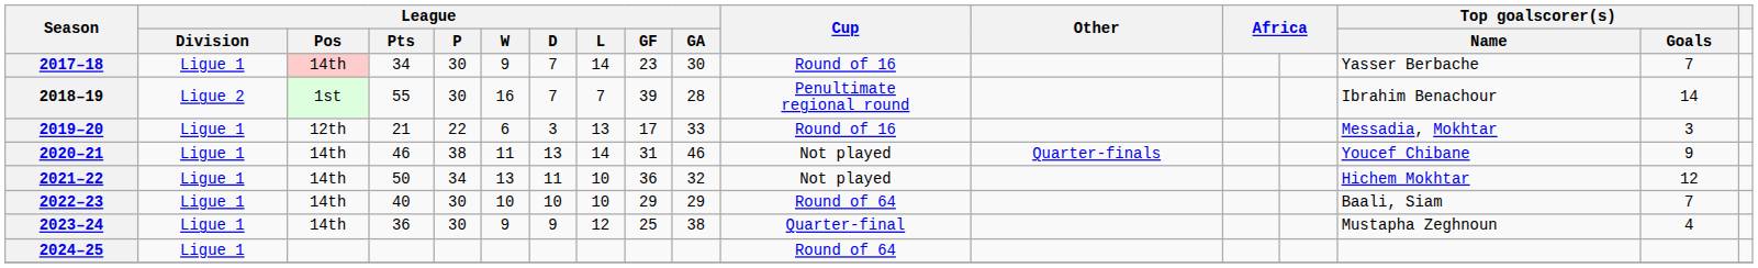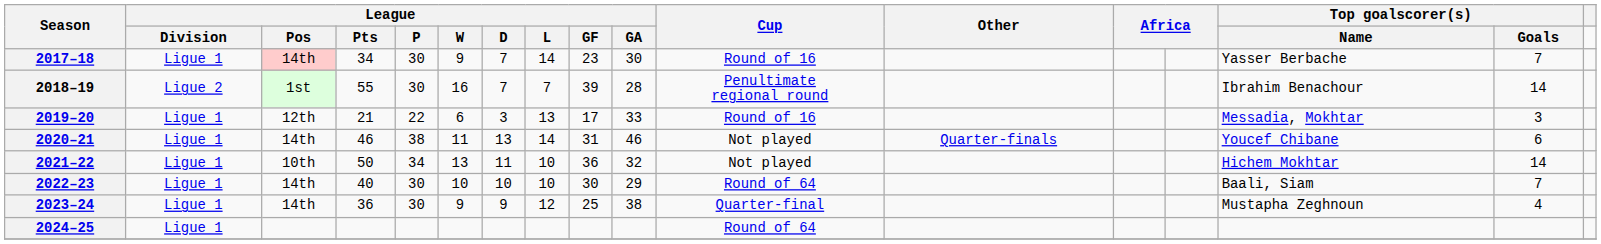 <table class="wikitable" style="text-align:center; font-size:85%;width:100%; text-align:center">
 <tr>
 <th rowspan=2>Season</th>
 <th colspan=9>League</th>
 <th rowspan=2><a href='#'>Cup</a></th>
 <th rowspan=2>Other</th>
 <th rowspan=2 colspan=2><a href='#'>Africa</a></th>
 <th colspan=2>Top goalscorer(s)</th>
 <th colspan=2></th>
 </tr>
 <tr>
 <th>Division</th>
 <th>Pos</th>
 <th>Pts</th>
 <th>P</th>
 <th>W</th>
 <th>D</th>
 <th>L</th>
 <th>GF</th>
 <th>GA</th>
 <th>Name</th>
 <th>Goals</th>
 </tr>
 <tr>
 <th><a href='#'>2017–18</a></th>
 <td><a href='#'>Ligue 1</a></td>
 <td bgcolor="#FFCCCC">14th</td>
 <td>34</td>
 <td>30</td>
 <td>9</td>
 <td>7</td>
 <td>14</td>
 <td>23</td>
 <td>30</td>
 <td><a href='#'>Round of 16</a></td>
 <td></td>
 <td></td>
 <td></td>
 <td align=left>Yasser Berbache</td>
 <td>7</td>
 <td></td>
 </tr>
 <tr>
 <th>2018–19</th>
 <td><a href='#'>Ligue 2</a></td>
 <td bgcolor="#DDFFDD">1st</td>
 <td>55</td>
 <td>30</td>
 <td>16</td>
 <td>7</td>
 <td>7</td>
 <td>39</td>
 <td>28</td>
 <td><a href='#'>Penultimate<br>regional round</a></td>
 <td></td>
 <td></td>
 <td></td>
 <td align=left>Ibrahim Benachour</td>
 <td>14</td>
 <td></td>
 </tr>
 <tr>
 <th><a href='#'>2019–20</a></th>
 <td><a href='#'>Ligue 1</a></td>
 <td>12th</td>
 <td>21</td>
 <td>22</td>
 <td>6</td>
 <td>3</td>
 <td>13</td>
 <td>17</td>
 <td>33</td>
 <td><a href='#'>Round of 16</a></td>
 <td></td>
 <td></td>
 <td></td>
 <td align=left><a href='#'>Messadia</a>, <a href='#'>Mokhtar</a></td>
 <td>3</td>
 <td></td>
 </tr>
 <tr>
 <th><a href='#'>2020–21</a></th>
 <td><a href='#'>Ligue 1</a></td>
 <td>14th</td>
 <td>46</td>
 <td>38</td>
 <td>11</td>
 <td>13</td>
 <td>14</td>
 <td>31</td>
 <td>46</td>
 <td>Not played</td>
 <td><a href='#'>Quarter-finals</a></td>
 <td></td>
 <td></td>
 <td align=left><a href='#'>Youcef Chibane</a></td>
-<td>9</td>
+<td>6</td>
 <td></td>
 </tr>
 <tr>
 <th><a href='#'>2021–22</a></th>
 <td><a href='#'>Ligue 1</a></td>
-<td>14th</td>
+<td>10th</td>
 <td>50</td>
 <td>34</td>
 <td>13</td>
 <td>11</td>
 <td>10</td>
 <td>36</td>
 <td>32</td>
 <td>Not played</td>
 <td></td>
 <td></td>
 <td></td>
 <td align=left><a href='#'>Hichem Mokhtar</a></td>
-<td>12</td>
+<td>14</td>
 <td></td>
 </tr>
 <tr>
 <th><a href='#'>2022–23</a></th>
 <td><a href='#'>Ligue 1</a></td>
 <td>14th</td>
 <td>40</td>
 <td>30</td>
 <td>10</td>
 <td>10</td>
 <td>10</td>
-<td>29</td>
+<td>30</td>
 <td>29</td>
 <td><a href='#'>Round of 64</a></td>
 <td></td>
 <td></td>
 <td></td>
 <td align=left>Baali, Siam</td>
 <td>7</td>
 <td></td>
 </tr>
 <tr>
 <th><a href='#'>2023–24</a></th>
 <td><a href='#'>Ligue 1</a></td>
 <td>14th</td>
 <td>36</td>
 <td>30</td>
 <td>9</td>
 <td>9</td>
 <td>12</td>
 <td>25</td>
 <td>38</td>
 <td><a href='#'>Quarter-final</a></td>
 <td></td>
 <td></td>
 <td></td>
 <td align=left>Mustapha Zeghnoun</td>
 <td>4</td>
 <td></td>
 </tr>
 <tr>
 <th><a href='#'>2024–25</a></th>
 <td><a href='#'>Ligue 1</a></td>
 <td></td>
 <td></td>
 <td></td>
 <td></td>
 <td></td>
 <td></td>
 <td></td>
 <td></td>
 <td><a href='#'>Round of 64</a></td>
 <td></td>
 <td></td>
 <td></td>
 <td align=left></td>
 <td></td>
 <td></td>
 </tr>
 <tr>
 </tr>
 </table>
